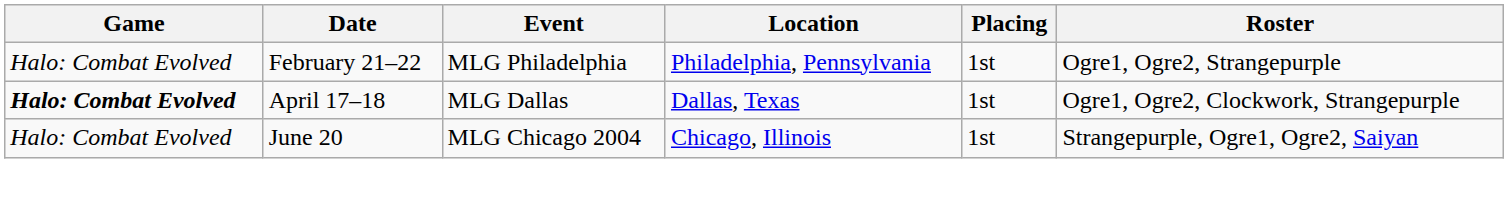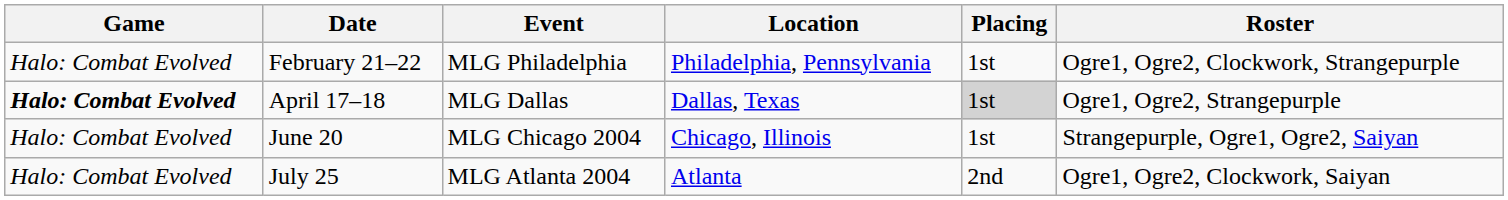 <table class="wikitable sortable" width="1000px">
 <tr>
 <th>Game</th>
 <th>Date</th>
 <th>Event</th>
 <th>Location</th>
 <th>Placing</th>
 <th>Roster</th>
 </tr>
 <tr>
 <td><em>Halo: Combat Evolved</em></td>
 <td>February 21–22</td>
 <td>MLG Philadelphia</td>
 <td><a href='#'>Philadelphia</a>, <a href='#'>Pennsylvania</a></td>
 <td>1st</td>
-<td>Ogre1, Ogre2, Strangepurple</td>
+<td>Ogre1, Ogre2, Clockwork, Strangepurple</td>
 </tr>
 <tr>
 <td><strong><em>Halo: Combat Evolved</em></strong></td>
 <td>April 17–18</td>
 <td>MLG Dallas</td>
 <td><a href='#'>Dallas</a>, <a href='#'>Texas</a></td>
-<td>1st</td>
-<td>Ogre1, Ogre2, Clockwork, Strangepurple</td>
+<td style="background: lightgrey;">1st</td>
+<td>Ogre1, Ogre2, Strangepurple</td>
 </tr>
 <tr>
 <td><em>Halo: Combat Evolved</em></td>
 <td>June 20</td>
 <td>MLG Chicago 2004</td>
 <td><a href='#'>Chicago</a>, <a href='#'>Illinois</a></td>
 <td>1st</td>
 <td>Strangepurple, Ogre1, Ogre2, <a href='#'>Saiyan</a></td>
 </tr>
+<tr>
+<td><em>Halo: Combat Evolved</em></td>
+<td>July 25</td>
+<td>MLG Atlanta 2004</td>
+<td><a href='#'>Atlanta</a></td>
+<td>2nd</td>
+<td>Ogre1, Ogre2, Clockwork, Saiyan</td>
+</tr>
 </table>
